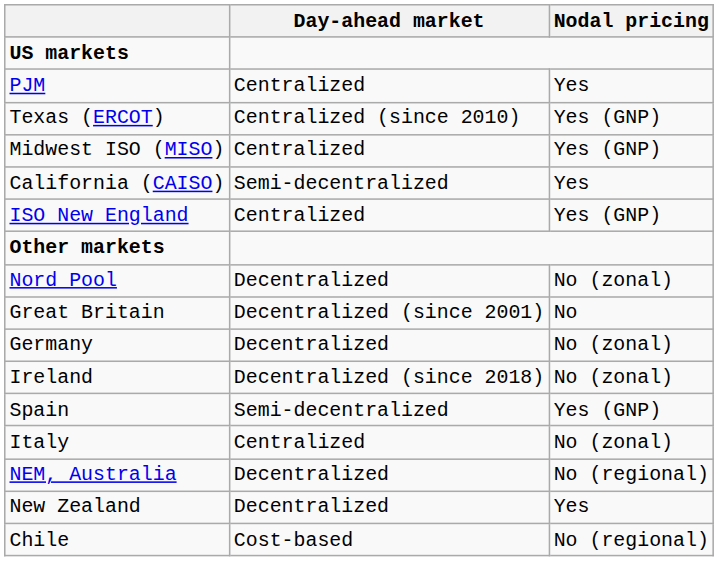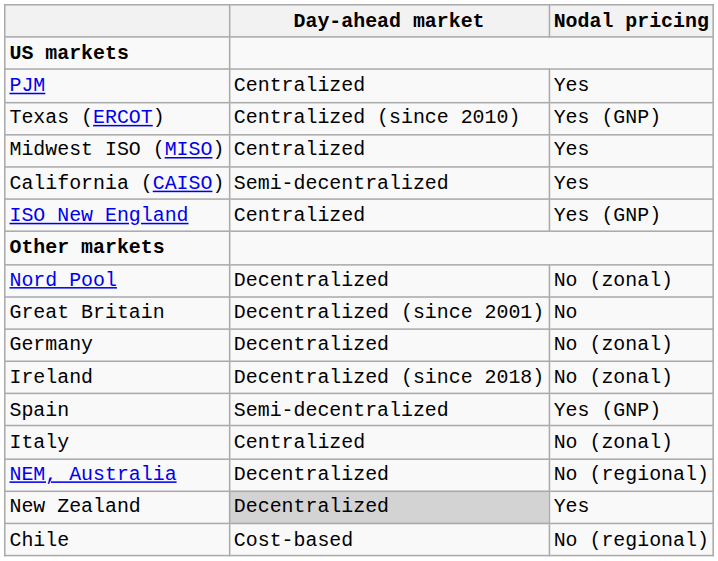 <table class="wikitable">
 <tr>
 <th></th>
 <th>Day-ahead market</th>
 <th>Nodal pricing</th>
 </tr>
 <tr>
 <td><strong>US markets</strong></td>
 </tr>
 <tr>
 <td><a href='#'>PJM</a></td>
 <td>Centralized</td>
 <td>Yes</td>
 </tr>
 <tr>
 <td>Texas (<a href='#'>ERCOT</a>)</td>
 <td>Centralized (since 2010)</td>
 <td>Yes (GNP)</td>
 </tr>
 <tr>
 <td>Midwest ISO (<a href='#'>MISO</a>)</td>
 <td>Centralized</td>
-<td>Yes (GNP)</td>
+<td>Yes</td>
 </tr>
 <tr>
 <td>California (<a href='#'>CAISO</a>)</td>
 <td>Semi-decentralized</td>
 <td>Yes</td>
 </tr>
 <tr>
 <td><a href='#'>ISO New England</a></td>
 <td>Centralized</td>
 <td>Yes (GNP)</td>
 </tr>
 <tr>
 <td><strong>Other markets</strong></td>
 </tr>
 <tr>
 <td><a href='#'>Nord Pool</a></td>
 <td>Decentralized</td>
 <td>No (zonal)</td>
 </tr>
 <tr>
 <td>Great Britain</td>
 <td>Decentralized (since 2001)</td>
 <td>No</td>
 </tr>
 <tr>
 <td>Germany</td>
 <td>Decentralized</td>
 <td>No (zonal)</td>
 </tr>
 <tr>
 <td>Ireland</td>
 <td>Decentralized (since 2018)</td>
 <td>No (zonal)</td>
 </tr>
 <tr>
 <td>Spain</td>
 <td>Semi-decentralized</td>
 <td>Yes (GNP)</td>
 </tr>
 <tr>
 <td>Italy</td>
 <td>Centralized</td>
 <td>No (zonal)</td>
 </tr>
 <tr>
 <td><a href='#'>NEM, Australia</a></td>
 <td>Decentralized</td>
 <td>No (regional)</td>
 </tr>
 <tr>
 <td>New Zealand</td>
-<td>Decentralized</td>
+<td style="background: lightgrey;">Decentralized</td>
 <td>Yes</td>
 </tr>
 <tr>
 <td>Chile</td>
 <td>Cost-based</td>
 <td>No (regional)</td>
 </tr>
 </table>
